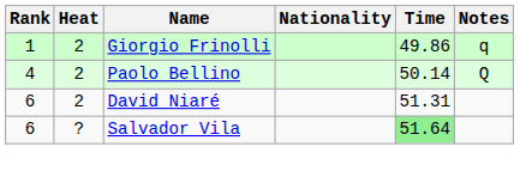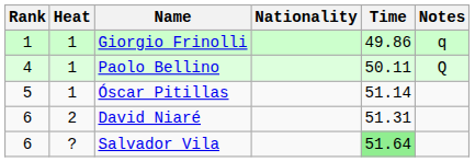 <table class="wikitable sortable" style="text-align:center">
 <tr>
 <th>Rank</th>
 <th>Heat</th>
 <th>Name</th>
 <th>Nationality</th>
 <th>Time</th>
 <th>Notes</th>
 </tr>
 <tr bgcolor=ccffcc>
 <td>1</td>
-<td>2</td>
+<td>1</td>
 <td align=left><a href='#'>Giorgio Frinolli</a></td>
 <td align=left></td>
 <td>49.86</td>
 <td>q</td>
 </tr>
 <tr bgcolor=ddffdd>
 <td>4</td>
-<td>2</td>
+<td>1</td>
 <td align=left><a href='#'>Paolo Bellino</a></td>
 <td align=left></td>
-<td>50.14</td>
+<td>50.11</td>
 <td>Q</td>
+</tr>
+<tr>
+<td>5</td>
+<td>1</td>
+<td align=left><a href='#'>Óscar Pitillas</a></td>
+<td align=left></td>
+<td>51.14</td>
+<td></td>
 </tr>
 <tr>
 <td>6</td>
 <td>2</td>
 <td align=left><a href='#'>David Niaré</a></td>
 <td align=left></td>
 <td>51.31</td>
 <td></td>
 </tr>
 <tr>
 <td>6</td>
 <td>?</td>
 <td align=left><a href='#'>Salvador Vila</a></td>
 <td align=left></td>
 <td style="background: lightgreen;">51.64</td>
 <td></td>
 </tr>
 </table>
